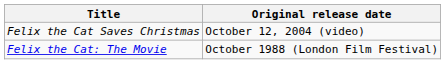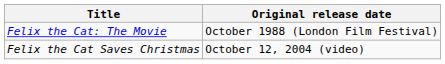 <table class="wikitable">
 <tr>
 <th>Title</th>
 <th>Original release date</th>
 </tr>
 <tr>
+<td><em><a href='#'>Felix the Cat: The Movie</a></em></td>
+<td>October 1988 (London Film Festival)</td>
+</tr>
+<tr>
 <td><em>Felix the Cat Saves Christmas</em></td>
 <td>October 12, 2004 (video)</td>
 </tr>
-<tr>
-<td><em><a href='#'>Felix the Cat: The Movie</a></em></td>
-<td>October 1988 (London Film Festival)</td>
-</tr>
 </table>
